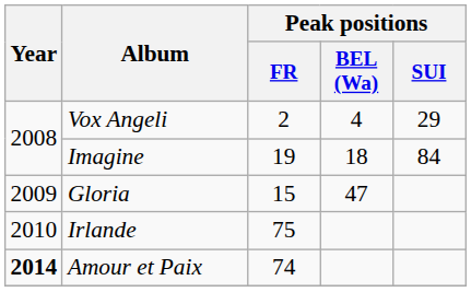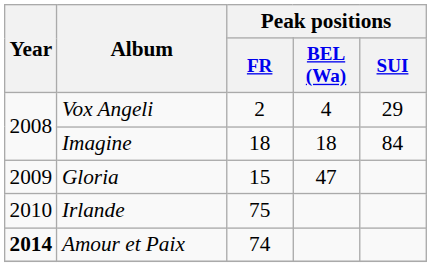 <table class="wikitable">
 <tr>
 <th align="center" rowspan="2" width="10">Year</th>
 <th align="center" rowspan="2" width="120">Album</th>
 <th align="center" colspan="3" width="30">Peak positions</th>
 </tr>
 <tr>
 <th scope="col" style="width:3em;font-size:90%;"><a href='#'>FR</a><br></th>
 <th scope="col" style="width:3em;font-size:90%;"><a href='#'>BEL <br> (Wa)</a><br></th>
 <th scope="col" style="width:3em;font-size:90%;"><a href='#'>SUI</a><br></th>
 </tr>
 <tr>
 <td align="center" rowspan="2">2008</td>
 <td><em>Vox Angeli</em></td>
 <td align="center">2</td>
 <td align="center">4</td>
 <td align="center">29</td>
 </tr>
 <tr>
 <td><em>Imagine</em></td>
-<td align="center">19</td>
+<td align="center">18</td>
 <td align="center">18</td>
 <td align="center">84</td>
 </tr>
 <tr>
 <td align="center" rowspan="1">2009</td>
 <td><em>Gloria</em></td>
 <td align="center">15</td>
 <td align="center">47</td>
 <td align="center"></td>
 </tr>
 <tr>
 <td align="center" rowspan="1">2010</td>
 <td><em>Irlande</em></td>
 <td align="center">75</td>
 <td align="center"></td>
 <td align="center"></td>
 </tr>
 <tr>
 <td align="center" rowspan="1"><strong>2014</strong></td>
 <td><em>Amour et Paix</em></td>
 <td align="center">74</td>
 <td align="center"></td>
 <td align="center"></td>
 </tr>
 <tr>
 </tr>
 </table>
